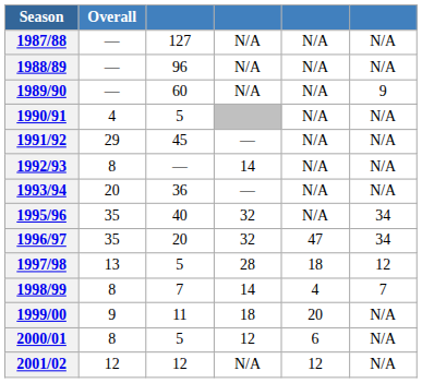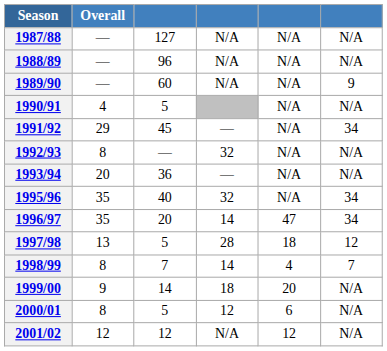 <table class="wikitable" style="font-size:86%; text-align:center; border:grey solid 1px; border-collapse:collapse; background:#ffffff;">
 <tr>
 <th style="background-color:#369; color:white; width:60px;"> Season </th>
 <th style="background-color:#4180be; color:white; width:55px;">Overall</th>
 <th style="background-color:#4180be; color:white; width:55px;"></th>
 <th style="background-color:#4180be; color:white; width:55px;"></th>
 <th style="background-color:#4180be; color:white; width:55px;"></th>
 <th style="background-color:#4180be; color:white; width:55px;"></th>
 </tr>
 <tr>
 <th scope=row align=center><a href='#'>1987/88</a></th>
 <td align=center>—</td>
 <td align=center>127</td>
 <td align=center>N/A</td>
 <td align=center>N/A</td>
 <td align=center>N/A</td>
 </tr>
 <tr>
 <th scope=row align=center><a href='#'>1988/89</a></th>
 <td align=center>—</td>
 <td align=center>96</td>
 <td align=center>N/A</td>
 <td align=center>N/A</td>
 <td align=center>N/A</td>
 </tr>
 <tr>
 <th scope=row align=center><a href='#'>1989/90</a></th>
 <td align=center>—</td>
 <td align=center>60</td>
 <td align=center>N/A</td>
 <td align=center>N/A</td>
 <td align=center>9</td>
 </tr>
 <tr>
 <th scope=row align=center><a href='#'>1990/91</a></th>
 <td align=center>4</td>
 <td align=center>5</td>
 <td align=center bgcolor=silver></td>
 <td align=center>N/A</td>
 <td align=center>N/A</td>
 </tr>
 <tr>
 <th scope=row align=center><a href='#'>1991/92</a></th>
 <td align=center>29</td>
 <td align=center>45</td>
 <td align=center>—</td>
 <td align=center>N/A</td>
-<td align=center>N/A</td>
+<td align=center>34</td>
 </tr>
 <tr>
 <th scope=row align=center><a href='#'>1992/93</a></th>
 <td align=center>8</td>
 <td align=center>—</td>
-<td align=center>14</td>
+<td align=center>32</td>
 <td align=center>N/A</td>
 <td align=center>N/A</td>
 </tr>
 <tr>
 <th scope=row align=center><a href='#'>1993/94</a></th>
 <td align=center>20</td>
 <td align=center>36</td>
 <td align=center>—</td>
 <td align=center>N/A</td>
 <td align=center>N/A</td>
 </tr>
 <tr>
 <th scope=row align=center><a href='#'>1995/96</a></th>
 <td align=center>35</td>
 <td align=center>40</td>
 <td align=center>32</td>
 <td align=center>N/A</td>
 <td align=center>34</td>
 </tr>
 <tr>
 <th scope=row align=center><a href='#'>1996/97</a></th>
 <td align=center>35</td>
 <td align=center>20</td>
-<td align=center>32</td>
+<td align=center>14</td>
 <td align=center>47</td>
 <td align=center>34</td>
 </tr>
 <tr>
 <th scope=row align=center><a href='#'>1997/98</a></th>
 <td align=center>13</td>
 <td align=center>5</td>
 <td align=center>28</td>
 <td align=center>18</td>
 <td align=center>12</td>
 </tr>
 <tr>
 <th scope=row align=center><a href='#'>1998/99</a></th>
 <td align=center>8</td>
 <td align=center>7</td>
 <td align=center>14</td>
 <td align=center>4</td>
 <td align=center>7</td>
 </tr>
 <tr>
 <th scope=row align=center><a href='#'>1999/00</a></th>
 <td align=center>9</td>
-<td align=center>11</td>
+<td align=center>14</td>
 <td align=center>18</td>
 <td align=center>20</td>
 <td align=center>N/A</td>
 </tr>
 <tr>
 <th scope=row align=center><a href='#'>2000/01</a></th>
 <td align=center>8</td>
 <td align=center>5</td>
 <td align=center>12</td>
 <td align=center>6</td>
 <td align=center>N/A</td>
 </tr>
 <tr>
 <th scope=row align=center><a href='#'>2001/02</a></th>
 <td align=center>12</td>
 <td align=center>12</td>
 <td align=center>N/A</td>
 <td align=center>12</td>
 <td align=center>N/A</td>
 </tr>
 </table>
